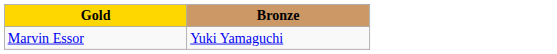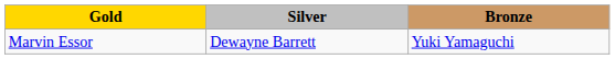 <table class="wikitable" style="text-align:left">
 <tr align="center">
 <td width=200 bgcolor=gold><strong>Gold</strong></td>
+<td width=200 bgcolor=silver><strong>Silver</strong></td>
 <td width=200 bgcolor=CC9966><strong>Bronze</strong></td>
 </tr>
 <tr>
 <td><a href='#'>Marvin Essor</a><br><em></em></td>
+<td><a href='#'>Dewayne Barrett</a><br><em></em></td>
 <td><a href='#'>Yuki Yamaguchi</a><br><em></em></td>
 </tr>
 </table>
